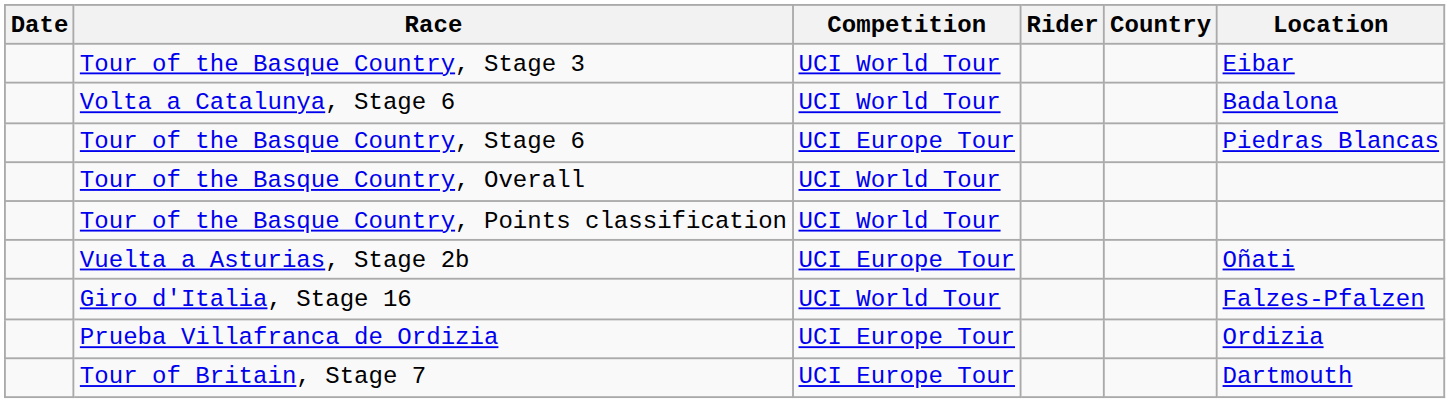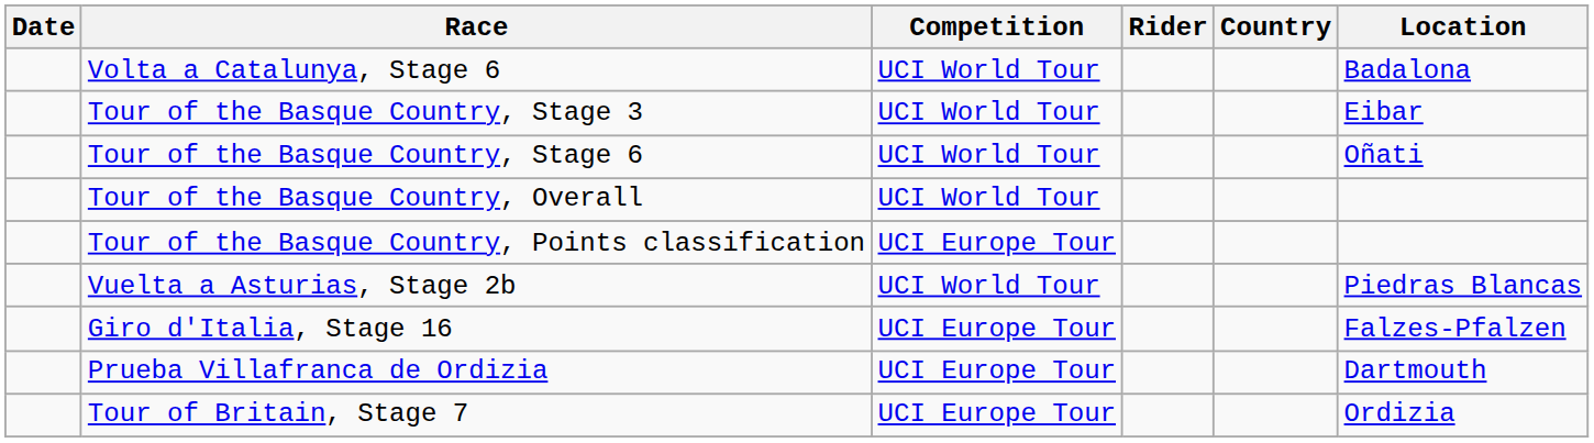 <table class="wikitable sortable">
 <tr>
 <th>Date</th>
 <th>Race</th>
 <th>Competition</th>
 <th>Rider</th>
 <th>Country</th>
 <th>Location</th>
 </tr>
 <tr>
 <td></td>
+<td><a href='#'>Volta a Catalunya</a>, Stage 6</td>
+<td><a href='#'>UCI World Tour</a></td>
+<td></td>
+<td></td>
+<td><a href='#'>Badalona</a></td>
+</tr>
+<tr>
+<td></td>
 <td><a href='#'>Tour of the Basque Country</a>, Stage 3</td>
 <td><a href='#'>UCI World Tour</a></td>
 <td></td>
 <td></td>
 <td><a href='#'>Eibar</a></td>
 </tr>
 <tr>
 <td></td>
-<td><a href='#'>Volta a Catalunya</a>, Stage 6</td>
+<td><a href='#'>Tour of the Basque Country</a>, Stage 6</td>
 <td><a href='#'>UCI World Tour</a></td>
 <td></td>
 <td></td>
-<td><a href='#'>Badalona</a></td>
-</tr>
-<tr>
-<td></td>
-<td><a href='#'>Tour of the Basque Country</a>, Stage 6</td>
-<td><a href='#'>UCI Europe Tour</a></td>
-<td></td>
-<td></td>
-<td><a href='#'>Piedras Blancas</a></td>
+<td><a href='#'>Oñati</a></td>
 </tr>
 <tr>
 <td></td>
 <td><a href='#'>Tour of the Basque Country</a>, Overall</td>
 <td><a href='#'>UCI World Tour</a></td>
 <td></td>
 <td></td>
 <td></td>
 </tr>
 <tr>
 <td></td>
 <td><a href='#'>Tour of the Basque Country</a>, Points classification</td>
-<td><a href='#'>UCI World Tour</a></td>
+<td><a href='#'>UCI Europe Tour</a></td>
 <td></td>
 <td></td>
 <td></td>
 </tr>
 <tr>
 <td></td>
 <td><a href='#'>Vuelta a Asturias</a>, Stage 2b</td>
-<td><a href='#'>UCI Europe Tour</a></td>
+<td><a href='#'>UCI World Tour</a></td>
 <td></td>
 <td></td>
-<td><a href='#'>Oñati</a></td>
+<td><a href='#'>Piedras Blancas</a></td>
 </tr>
 <tr>
 <td></td>
 <td><a href='#'>Giro d'Italia</a>, Stage 16</td>
-<td><a href='#'>UCI World Tour</a></td>
+<td><a href='#'>UCI Europe Tour</a></td>
 <td></td>
 <td></td>
 <td><a href='#'>Falzes-Pfalzen</a></td>
 </tr>
 <tr>
 <td></td>
 <td><a href='#'>Prueba Villafranca de Ordizia</a></td>
 <td><a href='#'>UCI Europe Tour</a></td>
 <td></td>
 <td></td>
-<td><a href='#'>Ordizia</a></td>
+<td><a href='#'>Dartmouth</a></td>
 </tr>
 <tr>
 <td></td>
 <td><a href='#'>Tour of Britain</a>, Stage 7</td>
 <td><a href='#'>UCI Europe Tour</a></td>
 <td></td>
 <td></td>
-<td><a href='#'>Dartmouth</a></td>
+<td><a href='#'>Ordizia</a></td>
 </tr>
 </table>
